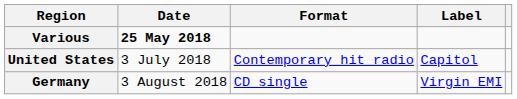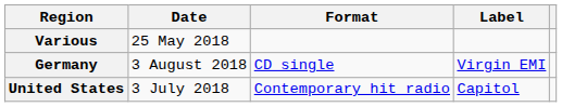 <table class="wikitable plainrowheaders">
 <tr>
 <th scope="col">Region</th>
 <th scope="col">Date</th>
 <th scope="col">Format</th>
 <th scope="col">Label</th>
 <th scope="col"></th>
 </tr>
 <tr>
 <th scope="row">Various</th>
-<td><strong>25 May 2018</strong></td>
+<td>25 May 2018</td>
 <td></td>
 <td></td>
+<td></td>
+</tr>
+<tr>
+<th scope="row">Germany</th>
+<td>3 August 2018</td>
+<td><a href='#'>CD single</a></td>
+<td><a href='#'>Virgin EMI</a></td>
 <td></td>
 </tr>
 <tr>
 <th scope="row">United States</th>
 <td>3 July 2018</td>
 <td><a href='#'>Contemporary hit radio</a></td>
 <td><a href='#'>Capitol</a></td>
 <td></td>
 </tr>
-<tr>
-<th scope="row">Germany</th>
-<td>3 August 2018</td>
-<td><a href='#'>CD single</a></td>
-<td><a href='#'>Virgin EMI</a></td>
-<td></td>
-</tr>
 </table>
